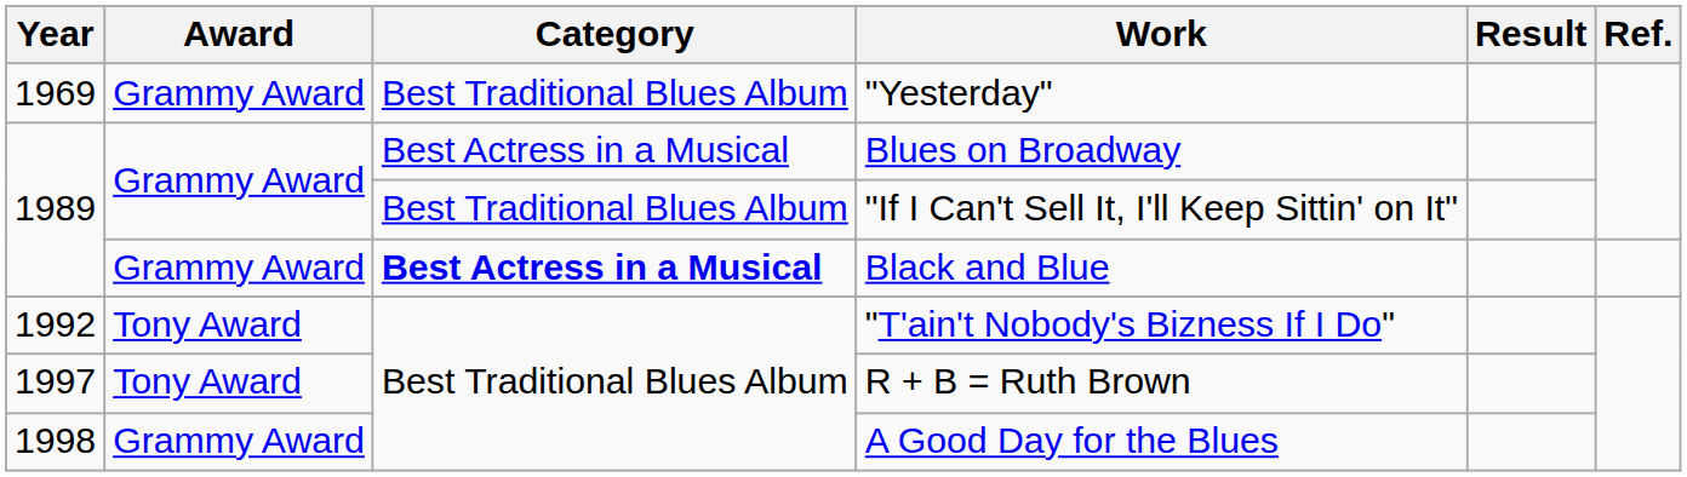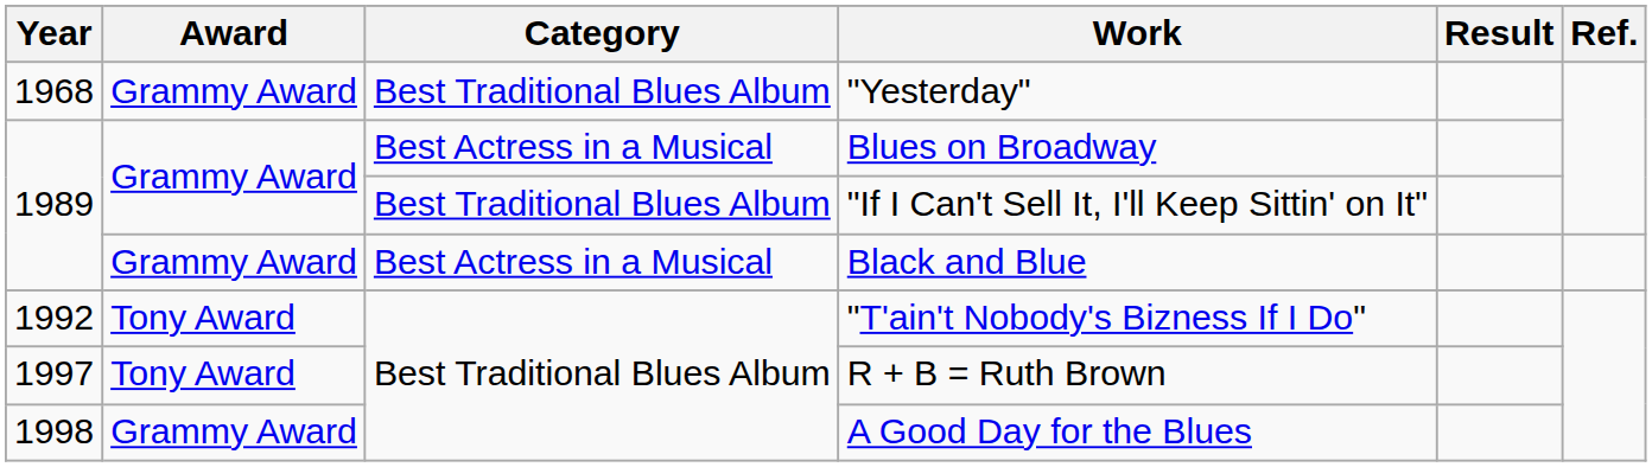 <table class="wikitable">
 <tr>
 <th>Year</th>
 <th>Award</th>
 <th>Category</th>
 <th>Work</th>
 <th>Result</th>
 <th>Ref.</th>
 </tr>
 <tr>
-<td>1969</td>
+<td>1968</td>
 <td><a href='#'>Grammy Award</a></td>
 <td><a href='#'>Best Traditional Blues Album</a></td>
 <td>"Yesterday"</td>
 <td></td>
 <td Rowspan=3></td>
 </tr>
 <tr>
 <td rowspan=3>1989</td>
 <td rowspan=2><a href='#'>Grammy Award</a></td>
 <td><a href='#'>Best Actress in a Musical</a></td>
 <td><a href='#'>Blues on Broadway</a></td>
 <td></td>
 </tr>
 <tr>
 <td><a href='#'>Best Traditional Blues Album</a></td>
 <td>"If I Can't Sell It, I'll Keep Sittin' on It"</td>
 <td></td>
 </tr>
 <tr>
 <td><a href='#'>Grammy Award</a></td>
-<td><strong><a href='#'>Best Actress in a Musical</a></strong></td>
+<td><a href='#'>Best Actress in a Musical</a></td>
 <td><a href='#'>Black and Blue</a></td>
 <td></td>
 <td></td>
 </tr>
 <tr>
 <td>1992</td>
 <td><a href='#'>Tony Award</a></td>
 <td rowspan=3>Best Traditional Blues Album</td>
 <td>"<a href='#'>T'ain't Nobody's Bizness If I Do</a>"</td>
 <td></td>
 <td rowspan=3></td>
 </tr>
 <tr>
 <td>1997</td>
 <td><a href='#'>Tony Award</a></td>
 <td>R + B = Ruth Brown</td>
 <td></td>
 </tr>
 <tr>
 <td>1998</td>
 <td><a href='#'>Grammy Award</a></td>
 <td><a href='#'>A Good Day for the Blues</a></td>
 <td></td>
 </tr>
 </table>
